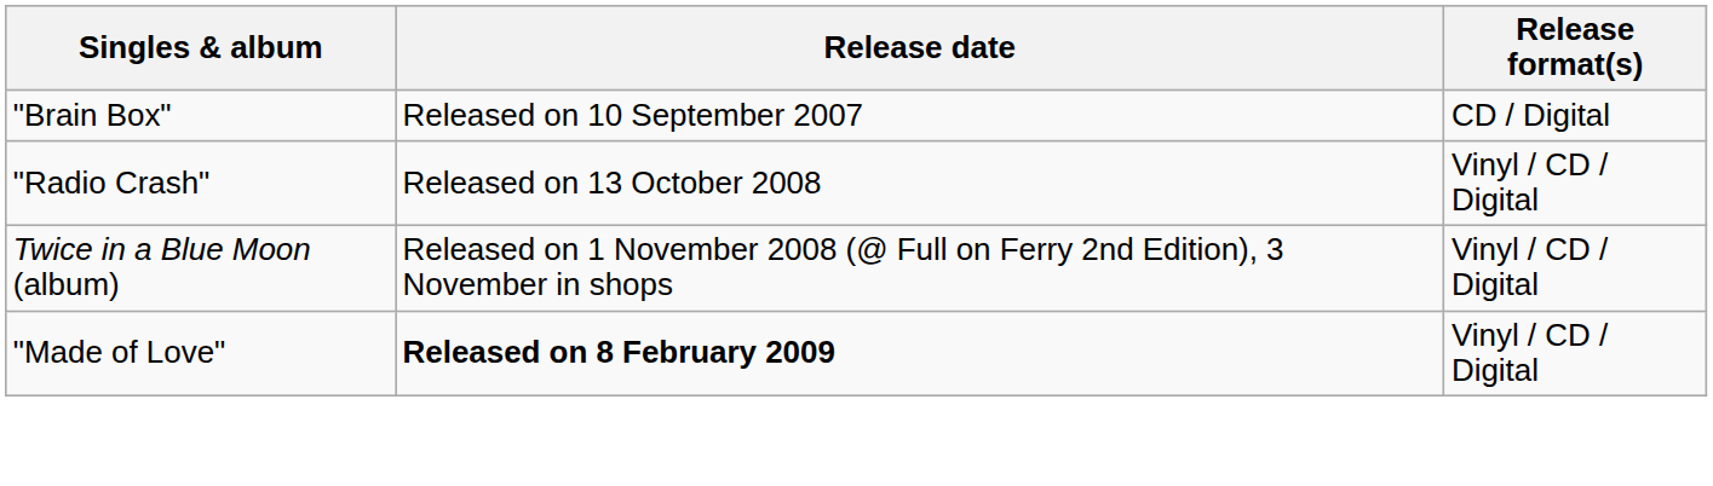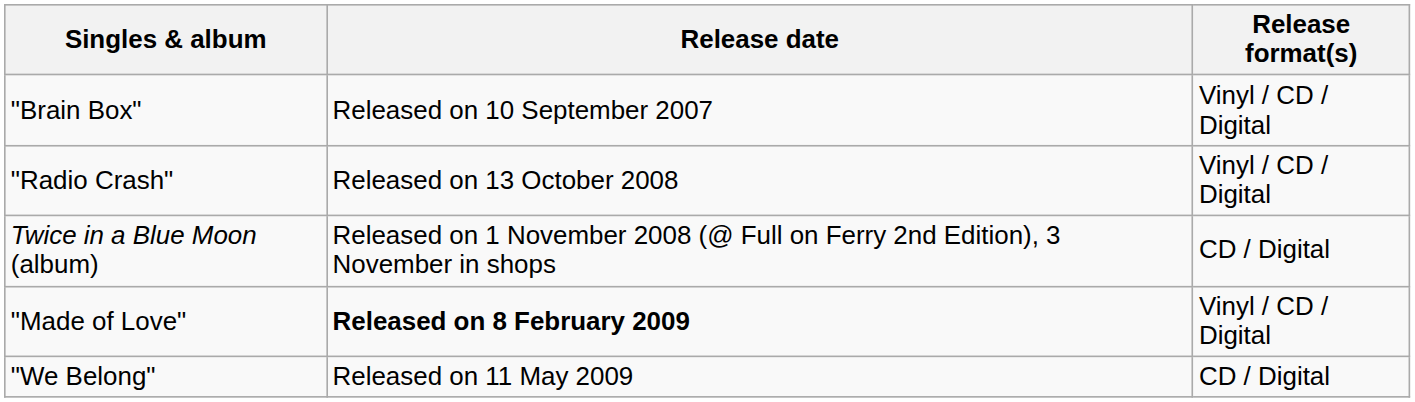 <table class="wikitable">
 <tr>
 <th>Singles & album</th>
 <th>Release date</th>
 <th>Release format(s)</th>
 </tr>
 <tr>
 <td>"Brain Box"</td>
 <td>Released on 10 September 2007</td>
-<td>CD / Digital</td>
+<td>Vinyl / CD / Digital</td>
 </tr>
 <tr>
 <td>"Radio Crash"</td>
 <td>Released on 13 October 2008</td>
 <td>Vinyl / CD / Digital</td>
 </tr>
 <tr>
 <td><em>Twice in a Blue Moon</em> (album)</td>
 <td>Released on 1 November 2008 (@ Full on Ferry 2nd Edition), 3 November in shops</td>
-<td>Vinyl / CD / Digital</td>
+<td>CD / Digital</td>
 </tr>
 <tr>
 <td>"Made of Love"</td>
 <td><strong>Released on 8 February 2009</strong></td>
 <td>Vinyl / CD / Digital</td>
 </tr>
+<tr>
+<td>"We Belong"</td>
+<td>Released on 11 May 2009</td>
+<td>CD / Digital</td>
+</tr>
 </table>
